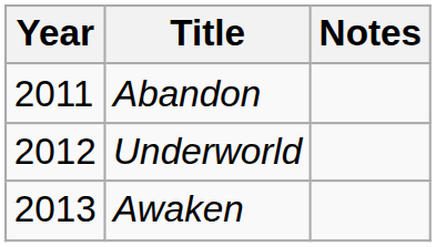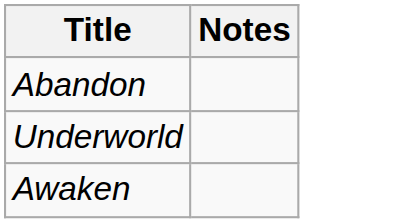 <table class="wikitable sortable">
 <tr>
-<th>Year</th>
 <th>Title</th>
 <th>Notes</th>
 </tr>
 <tr>
-<td>2011</td>
 <td><em>Abandon</em></td>
 <td></td>
 </tr>
 <tr>
-<td>2012</td>
 <td><em>Underworld</em></td>
 <td></td>
 </tr>
 <tr>
-<td>2013</td>
 <td><em>Awaken</em></td>
 <td></td>
 </tr>
 </table>
